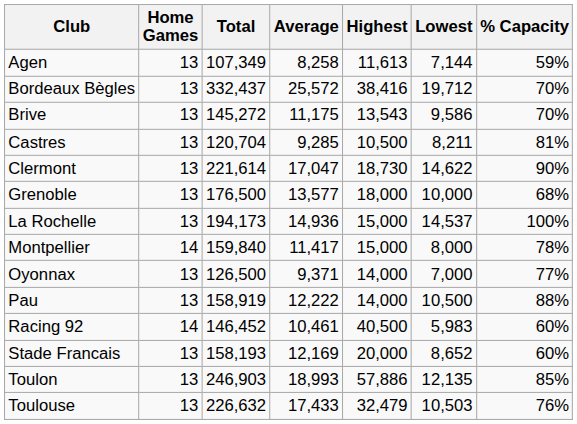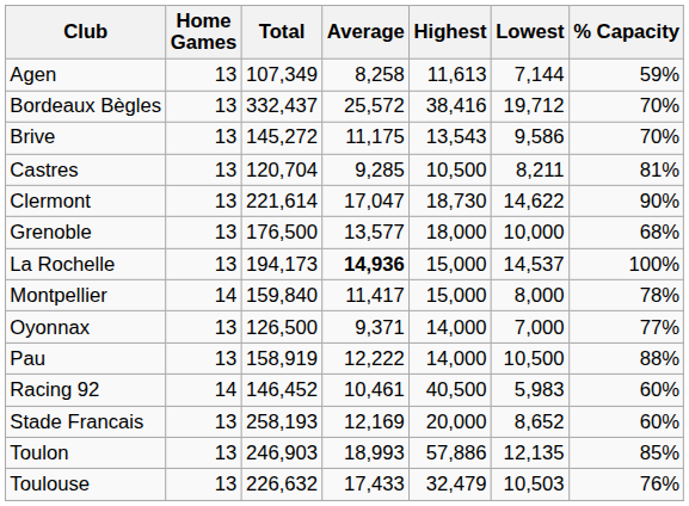 <table class="wikitable sortable" style="text-align:right">
 <tr>
 <th>Club</th>
 <th>Home<br>Games</th>
 <th>Total</th>
 <th>Average</th>
 <th>Highest</th>
 <th>Lowest</th>
 <th>% Capacity</th>
 </tr>
 <tr>
 <td style="text-align:left">Agen</td>
 <td>13</td>
 <td>107,349</td>
 <td>8,258</td>
 <td>11,613</td>
 <td>7,144</td>
 <td>59%</td>
 </tr>
 <tr>
 <td style="text-align:left">Bordeaux Bègles</td>
 <td>13</td>
 <td>332,437</td>
 <td>25,572</td>
 <td>38,416</td>
 <td>19,712</td>
 <td>70%</td>
 </tr>
 <tr>
 <td style="text-align:left">Brive</td>
 <td>13</td>
 <td>145,272</td>
 <td>11,175</td>
 <td>13,543</td>
 <td>9,586</td>
 <td>70%</td>
 </tr>
 <tr>
 <td style="text-align:left">Castres</td>
 <td>13</td>
 <td>120,704</td>
 <td>9,285</td>
 <td>10,500</td>
 <td>8,211</td>
 <td>81%</td>
 </tr>
 <tr>
 <td style="text-align:left">Clermont</td>
 <td>13</td>
 <td>221,614</td>
 <td>17,047</td>
 <td>18,730</td>
 <td>14,622</td>
 <td>90%</td>
 </tr>
 <tr>
 <td style="text-align:left">Grenoble</td>
 <td>13</td>
 <td>176,500</td>
 <td>13,577</td>
 <td>18,000</td>
 <td>10,000</td>
 <td>68%</td>
 </tr>
 <tr>
 <td style="text-align:left">La Rochelle</td>
 <td>13</td>
 <td>194,173</td>
-<td>14,936</td>
+<td><strong>14,936</strong></td>
 <td>15,000</td>
 <td>14,537</td>
 <td>100%</td>
 </tr>
 <tr>
 <td style="text-align:left">Montpellier</td>
 <td>14</td>
 <td>159,840</td>
 <td>11,417</td>
 <td>15,000</td>
 <td>8,000</td>
 <td>78%</td>
 </tr>
 <tr>
 <td style="text-align:left">Oyonnax</td>
 <td>13</td>
 <td>126,500</td>
 <td>9,371</td>
 <td>14,000</td>
 <td>7,000</td>
 <td>77%</td>
 </tr>
 <tr>
 <td style="text-align:left">Pau</td>
 <td>13</td>
 <td>158,919</td>
 <td>12,222</td>
 <td>14,000</td>
 <td>10,500</td>
 <td>88%</td>
 </tr>
 <tr>
 <td style="text-align:left">Racing 92</td>
 <td>14</td>
 <td>146,452</td>
 <td>10,461</td>
 <td>40,500</td>
 <td>5,983</td>
 <td>60%</td>
 </tr>
 <tr>
 <td style="text-align:left">Stade Francais</td>
 <td>13</td>
-<td>158,193</td>
+<td>258,193</td>
 <td>12,169</td>
 <td>20,000</td>
 <td>8,652</td>
 <td>60%</td>
 </tr>
 <tr>
 <td style="text-align:left">Toulon</td>
 <td>13</td>
 <td>246,903</td>
 <td>18,993</td>
 <td>57,886</td>
 <td>12,135</td>
 <td>85%</td>
 </tr>
 <tr>
 <td style="text-align:left">Toulouse</td>
 <td>13</td>
 <td>226,632</td>
 <td>17,433</td>
 <td>32,479</td>
 <td>10,503</td>
 <td>76%</td>
 </tr>
 <tr>
 </tr>
 </table>
